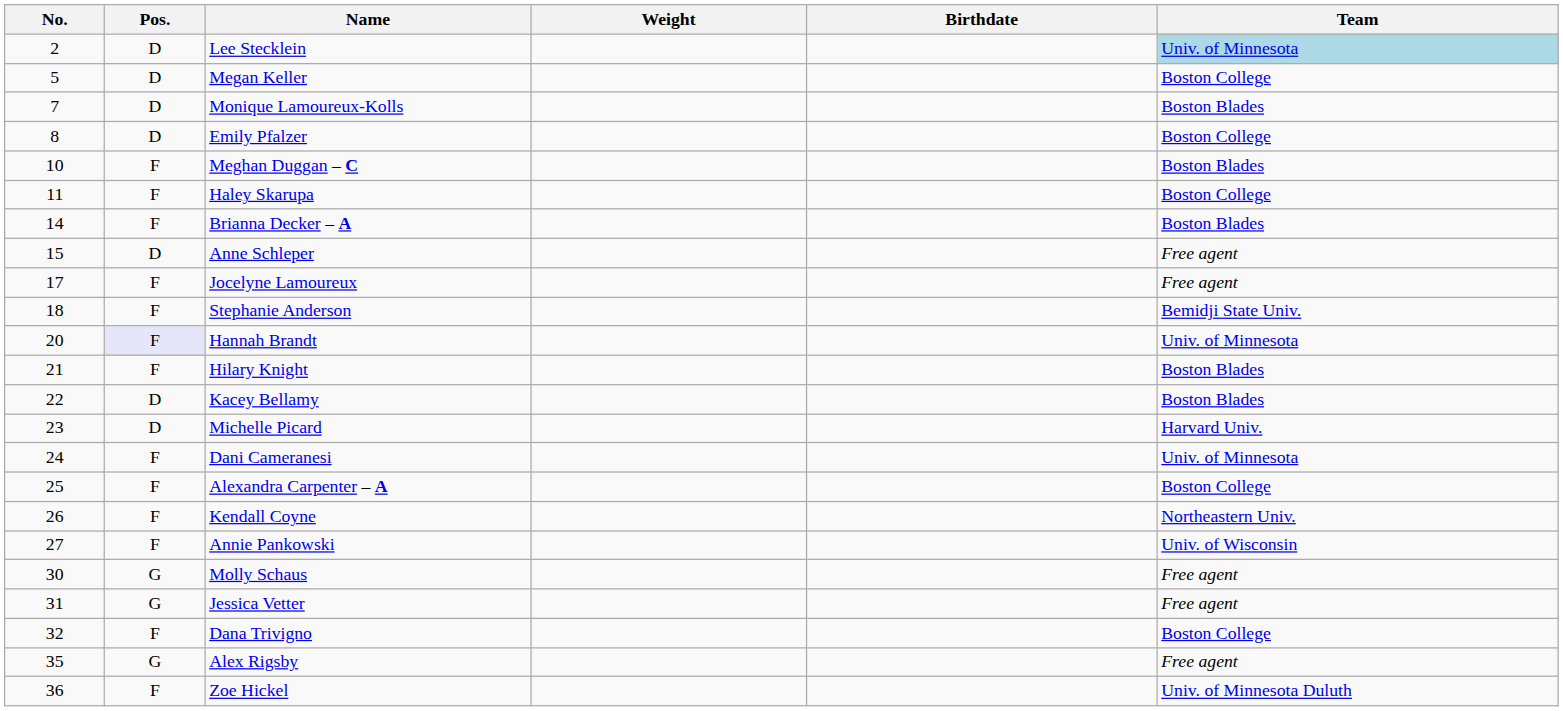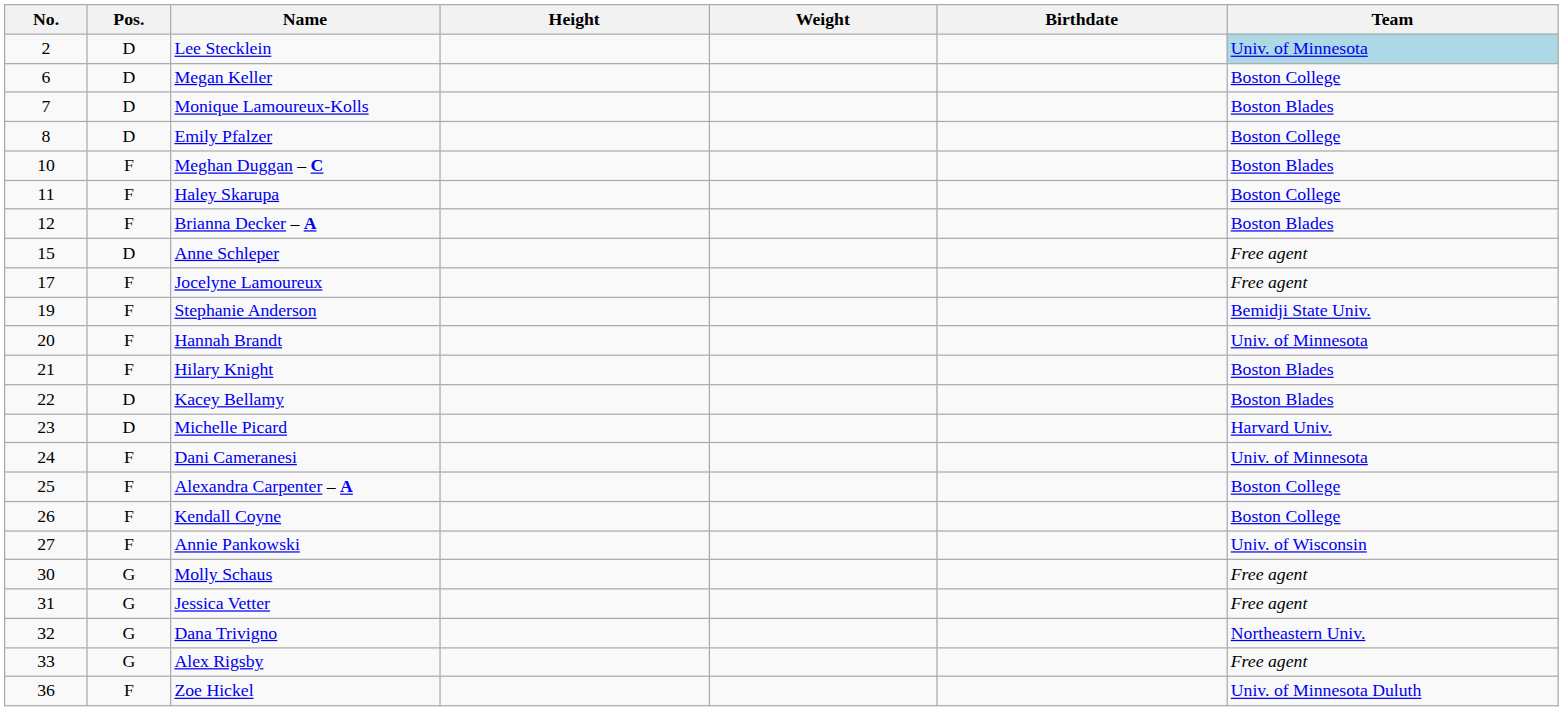 <table width="100%" class="wikitable sortable" style="font-size: 90%; text-align: center;">
 <tr>
 <th style="width:  4%;">No.</th>
 <th style="width:  4%;">Pos.</th>
 <th style="width: 13%;">Name</th>
+<th style="width: 13%;">Height</th>
 <th style="width: 11%;">Weight</th>
 <th style="width: 14%;">Birthdate</th>
 <th style="width: 16%;">Team</th>
 </tr>
 <tr>
 <td>2</td>
 <td>D</td>
 <td align=left><a href='#'>Lee Stecklein</a></td>
 <td></td>
 <td></td>
+<td></td>
 <td style="background: lightblue; text-align:left;"> <a href='#'>Univ. of Minnesota</a></td>
 </tr>
 <tr>
-<td>5</td>
+<td>6</td>
 <td>D</td>
 <td align=left><a href='#'>Megan Keller</a></td>
+<td></td>
 <td></td>
 <td></td>
 <td style="text-align:left;"> <a href='#'>Boston College</a></td>
 </tr>
 <tr>
 <td>7</td>
 <td>D</td>
 <td align=left><a href='#'>Monique Lamoureux-Kolls</a></td>
 <td></td>
 <td></td>
+<td></td>
 <td style="text-align:left;"> <a href='#'>Boston Blades</a></td>
 </tr>
 <tr>
 <td>8</td>
 <td>D</td>
 <td align=left><a href='#'>Emily Pfalzer</a></td>
+<td></td>
 <td></td>
 <td></td>
 <td style="text-align:left;"> <a href='#'>Boston College</a></td>
 </tr>
 <tr>
 <td>10</td>
 <td>F</td>
 <td align=left><a href='#'>Meghan Duggan</a> – <strong><a href='#'>C</a></strong></td>
 <td></td>
 <td></td>
+<td></td>
 <td style="text-align:left;"> <a href='#'>Boston Blades</a></td>
 </tr>
 <tr>
 <td>11</td>
 <td>F</td>
 <td align=left><a href='#'>Haley Skarupa</a></td>
 <td></td>
 <td></td>
+<td></td>
 <td style="text-align:left;"> <a href='#'>Boston College</a></td>
 </tr>
 <tr>
-<td>14</td>
+<td>12</td>
 <td>F</td>
 <td align=left><a href='#'>Brianna Decker</a> – <strong><a href='#'>A</a></strong></td>
+<td></td>
 <td></td>
 <td></td>
 <td style="text-align:left;"> <a href='#'>Boston Blades</a></td>
 </tr>
 <tr>
 <td>15</td>
 <td>D</td>
 <td align=left><a href='#'>Anne Schleper</a></td>
 <td></td>
 <td></td>
+<td></td>
 <td style="text-align:left;"><em>Free agent</em></td>
 </tr>
 <tr>
 <td>17</td>
 <td>F</td>
 <td align=left><a href='#'>Jocelyne Lamoureux</a></td>
 <td></td>
 <td></td>
+<td></td>
 <td style="text-align:left;"><em>Free agent</em></td>
 </tr>
 <tr>
-<td>18</td>
+<td>19</td>
 <td>F</td>
 <td align=left><a href='#'>Stephanie Anderson</a></td>
+<td></td>
 <td></td>
 <td></td>
 <td style="text-align:left;"> <a href='#'>Bemidji State Univ.</a></td>
 </tr>
 <tr>
 <td>20</td>
-<td style="background: lavender;">F</td>
+<td>F</td>
 <td align=left><a href='#'>Hannah Brandt</a></td>
+<td></td>
 <td></td>
 <td></td>
 <td style="text-align:left;"> <a href='#'>Univ. of Minnesota</a></td>
 </tr>
 <tr>
 <td>21</td>
 <td>F</td>
 <td align=left><a href='#'>Hilary Knight</a></td>
 <td></td>
 <td></td>
+<td></td>
 <td style="text-align:left;"> <a href='#'>Boston Blades</a></td>
 </tr>
 <tr>
 <td>22</td>
 <td>D</td>
 <td align=left><a href='#'>Kacey Bellamy</a></td>
+<td></td>
 <td></td>
 <td></td>
 <td style="text-align:left;"> <a href='#'>Boston Blades</a></td>
 </tr>
 <tr>
 <td>23</td>
 <td>D</td>
 <td align=left><a href='#'>Michelle Picard</a></td>
 <td></td>
 <td></td>
+<td></td>
 <td style="text-align:left;"> <a href='#'>Harvard Univ.</a></td>
 </tr>
 <tr>
 <td>24</td>
 <td>F</td>
 <td align=left><a href='#'>Dani Cameranesi</a></td>
+<td></td>
 <td></td>
 <td></td>
 <td style="text-align:left;"> <a href='#'>Univ. of Minnesota</a></td>
 </tr>
 <tr>
 <td>25</td>
 <td>F</td>
 <td align=left><a href='#'>Alexandra Carpenter</a> – <strong><a href='#'>A</a></strong></td>
 <td></td>
 <td></td>
+<td></td>
 <td style="text-align:left;"> <a href='#'>Boston College</a></td>
 </tr>
 <tr>
 <td>26</td>
 <td>F</td>
 <td align=left><a href='#'>Kendall Coyne</a></td>
 <td></td>
 <td></td>
-<td style="text-align:left;"> <a href='#'>Northeastern Univ.</a></td>
+<td></td>
+<td style="text-align:left;"> <a href='#'>Boston College</a></td>
 </tr>
 <tr>
 <td>27</td>
 <td>F</td>
 <td align=left><a href='#'>Annie Pankowski</a></td>
+<td></td>
 <td></td>
 <td></td>
 <td style="text-align:left;"> <a href='#'>Univ. of Wisconsin</a></td>
 </tr>
 <tr>
 <td>30</td>
 <td>G</td>
 <td align=left><a href='#'>Molly Schaus</a></td>
 <td></td>
 <td></td>
+<td></td>
 <td style="text-align:left;"><em>Free agent</em></td>
 </tr>
 <tr>
 <td>31</td>
 <td>G</td>
 <td align=left><a href='#'>Jessica Vetter</a></td>
 <td></td>
 <td></td>
+<td></td>
 <td style="text-align:left;"><em>Free agent</em></td>
 </tr>
 <tr>
 <td>32</td>
-<td>F</td>
+<td>G</td>
 <td align=left><a href='#'>Dana Trivigno</a></td>
 <td></td>
 <td></td>
-<td style="text-align:left;"> <a href='#'>Boston College</a></td>
+<td></td>
+<td style="text-align:left;"> <a href='#'>Northeastern Univ.</a></td>
 </tr>
 <tr>
-<td>35</td>
+<td>33</td>
 <td>G</td>
 <td align=left><a href='#'>Alex Rigsby</a></td>
+<td></td>
 <td></td>
 <td></td>
 <td style="text-align:left;"><em>Free agent</em></td>
 </tr>
 <tr>
 <td>36</td>
 <td>F</td>
 <td align=left><a href='#'>Zoe Hickel</a></td>
 <td></td>
 <td></td>
+<td></td>
 <td style="text-align:left;"> <a href='#'>Univ. of Minnesota Duluth</a></td>
 </tr>
 </table>
